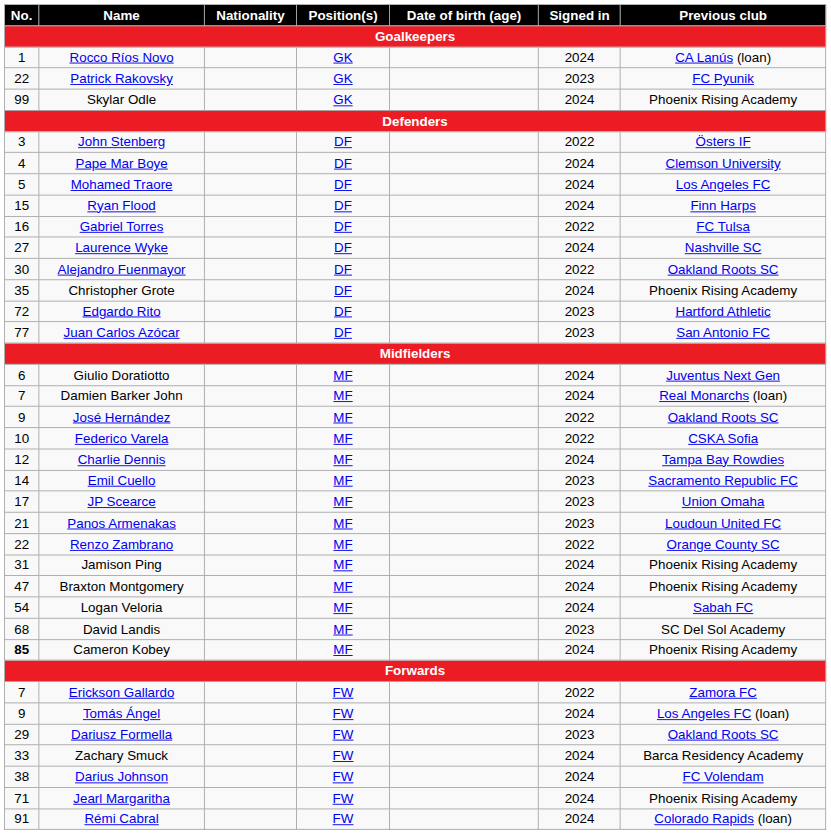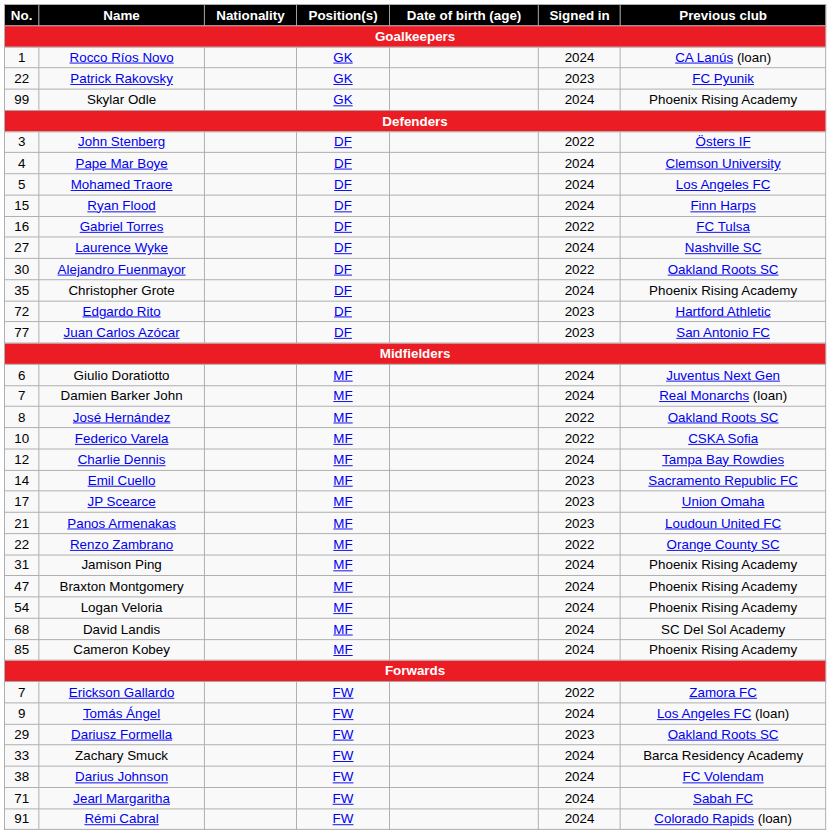 <table class="wikitable" style="text-align:center; font-size:90%; width:100%;">
 <tr>
 <th style="background:#000; color:white; text-align:center;">No.</th>
 <th style="background:#000; color:white; text-align:center;">Name</th>
 <th style="background:#000; color:white; text-align:center;">Nationality</th>
 <th style="background:#000; color:white; text-align:center;">Position(s)</th>
 <th style="background:#000; color:white; text-align:center;">Date of birth (age)</th>
 <th style="background:#000; color:white; text-align:center;">Signed in</th>
 <th style="background:#000; color:white; text-align:center;">Previous club</th>
 </tr>
 <tr>
 <th colspan=9 style="background:#EC1C24; color:white; text-align:center;">Goalkeepers</th>
 </tr>
 <tr>
 <td>1</td>
 <td><a href='#'>Rocco Ríos Novo</a></td>
 <td></td>
 <td><a href='#'>GK</a></td>
 <td></td>
 <td>2024</td>
 <td> <a href='#'>CA Lanús</a> (loan)</td>
 </tr>
 <tr>
 <td>22</td>
 <td><a href='#'>Patrick Rakovsky</a></td>
 <td></td>
 <td><a href='#'>GK</a></td>
 <td></td>
 <td>2023</td>
 <td> <a href='#'>FC Pyunik</a></td>
 </tr>
 <tr>
 <td>99</td>
 <td>Skylar Odle</td>
 <td></td>
 <td><a href='#'>GK</a></td>
 <td></td>
 <td>2024</td>
 <td> Phoenix Rising Academy </td>
 </tr>
 <tr>
 <th colspan=9 style="background:#EC1C24; color:white; text-align:center;">Defenders</th>
 </tr>
 <tr>
 <td>3</td>
 <td><a href='#'>John Stenberg</a></td>
 <td></td>
 <td><a href='#'>DF</a></td>
 <td></td>
 <td>2022</td>
 <td> <a href='#'>Östers IF</a></td>
 </tr>
 <tr>
 <td>4</td>
 <td><a href='#'>Pape Mar Boye</a></td>
 <td></td>
 <td><a href='#'>DF</a></td>
 <td></td>
 <td>2024</td>
 <td> <a href='#'>Clemson University</a></td>
 </tr>
 <tr>
 <td>5</td>
 <td><a href='#'>Mohamed Traore</a></td>
 <td></td>
 <td><a href='#'>DF</a></td>
 <td></td>
 <td>2024</td>
 <td> <a href='#'>Los Angeles FC</a></td>
 </tr>
 <tr>
 <td>15</td>
 <td><a href='#'>Ryan Flood</a></td>
 <td></td>
 <td><a href='#'>DF</a></td>
 <td></td>
 <td>2024</td>
 <td> <a href='#'>Finn Harps</a></td>
 </tr>
 <tr>
 <td>16</td>
 <td><a href='#'>Gabriel Torres</a></td>
 <td></td>
 <td><a href='#'>DF</a></td>
 <td></td>
 <td>2022</td>
 <td> <a href='#'>FC Tulsa</a></td>
 </tr>
 <tr>
 <td>27</td>
 <td><a href='#'>Laurence Wyke</a></td>
 <td></td>
 <td><a href='#'>DF</a></td>
 <td></td>
 <td>2024</td>
 <td> <a href='#'>Nashville SC</a></td>
 </tr>
 <tr>
 <td>30</td>
 <td><a href='#'>Alejandro Fuenmayor</a></td>
 <td></td>
 <td><a href='#'>DF</a></td>
 <td></td>
 <td>2022</td>
 <td> <a href='#'>Oakland Roots SC</a></td>
 </tr>
 <tr>
 <td>35</td>
 <td>Christopher Grote</td>
 <td></td>
 <td><a href='#'>DF</a></td>
 <td></td>
 <td>2024</td>
 <td> Phoenix Rising Academy </td>
 </tr>
 <tr>
 <td>72</td>
 <td><a href='#'>Edgardo Rito</a></td>
 <td></td>
 <td><a href='#'>DF</a></td>
 <td></td>
 <td>2023</td>
 <td> <a href='#'>Hartford Athletic</a></td>
 </tr>
 <tr>
 <td>77</td>
 <td><a href='#'>Juan Carlos Azócar</a></td>
 <td></td>
 <td><a href='#'>DF</a></td>
 <td></td>
 <td>2023</td>
 <td> <a href='#'>San Antonio FC</a></td>
 </tr>
 <tr>
 <th colspan=9 style="background:#EC1C24; color:white; text-align:center;">Midfielders</th>
 </tr>
 <tr>
 <td>6</td>
 <td>Giulio Doratiotto</td>
 <td></td>
 <td><a href='#'>MF</a></td>
 <td></td>
 <td>2024</td>
 <td> <a href='#'>Juventus Next Gen</a></td>
 </tr>
 <tr>
 <td>7</td>
 <td>Damien Barker John</td>
 <td></td>
 <td><a href='#'>MF</a></td>
 <td></td>
 <td>2024</td>
 <td> <a href='#'>Real Monarchs</a> (loan)</td>
 </tr>
 <tr>
-<td>9</td>
+<td>8</td>
 <td><a href='#'>José Hernández</a></td>
 <td></td>
 <td><a href='#'>MF</a></td>
 <td></td>
 <td>2022</td>
 <td> <a href='#'>Oakland Roots SC</a></td>
 </tr>
 <tr>
 <td>10</td>
 <td><a href='#'>Federico Varela</a></td>
 <td></td>
 <td><a href='#'>MF</a></td>
 <td></td>
 <td>2022</td>
 <td> <a href='#'>CSKA Sofia</a></td>
 </tr>
 <tr>
 <td>12</td>
 <td><a href='#'>Charlie Dennis</a></td>
 <td></td>
 <td><a href='#'>MF</a></td>
 <td></td>
 <td>2024</td>
 <td> <a href='#'>Tampa Bay Rowdies</a></td>
 </tr>
 <tr>
 <td>14</td>
 <td><a href='#'>Emil Cuello</a></td>
 <td></td>
 <td><a href='#'>MF</a></td>
 <td></td>
 <td>2023</td>
 <td> <a href='#'>Sacramento Republic FC</a></td>
 </tr>
 <tr>
 <td>17</td>
 <td><a href='#'>JP Scearce</a></td>
 <td></td>
 <td><a href='#'>MF</a></td>
 <td></td>
 <td>2023</td>
 <td> <a href='#'>Union Omaha</a></td>
 </tr>
 <tr>
 <td>21</td>
 <td><a href='#'>Panos Armenakas</a></td>
 <td></td>
 <td><a href='#'>MF</a></td>
 <td></td>
 <td>2023</td>
 <td> <a href='#'>Loudoun United FC</a></td>
 </tr>
 <tr>
 <td>22</td>
 <td><a href='#'>Renzo Zambrano</a></td>
 <td></td>
 <td><a href='#'>MF</a></td>
 <td></td>
 <td>2022</td>
 <td> <a href='#'>Orange County SC</a></td>
 </tr>
 <tr>
 <td>31</td>
 <td>Jamison Ping</td>
 <td></td>
 <td><a href='#'>MF</a></td>
 <td></td>
 <td>2024</td>
 <td> Phoenix Rising Academy </td>
 </tr>
 <tr>
 <td>47</td>
 <td>Braxton Montgomery</td>
 <td></td>
 <td><a href='#'>MF</a></td>
 <td></td>
 <td>2024</td>
 <td> Phoenix Rising Academy </td>
 </tr>
 <tr>
 <td>54</td>
 <td>Logan Veloria</td>
 <td></td>
 <td><a href='#'>MF</a></td>
 <td></td>
 <td>2024</td>
-<td> <a href='#'>Sabah FC</a></td>
+<td> Phoenix Rising Academy </td>
 </tr>
 <tr>
 <td>68</td>
 <td>David Landis</td>
 <td></td>
 <td><a href='#'>MF</a></td>
 <td></td>
-<td>2023</td>
+<td>2024</td>
 <td> SC Del Sol Academy </td>
 </tr>
 <tr>
-<td><strong>85</strong></td>
+<td>85</td>
 <td>Cameron Kobey</td>
 <td></td>
 <td><a href='#'>MF</a></td>
 <td></td>
 <td>2024</td>
 <td> Phoenix Rising Academy </td>
 </tr>
 <tr>
 <th colspan=9 style="background:#EC1C24; color:white; text-align:center;">Forwards</th>
 </tr>
 <tr>
 <td>7</td>
 <td><a href='#'>Erickson Gallardo</a></td>
 <td></td>
 <td><a href='#'>FW</a></td>
 <td></td>
 <td>2022</td>
 <td> <a href='#'>Zamora FC</a></td>
 </tr>
 <tr>
 <td>9</td>
 <td><a href='#'>Tomás Ángel</a></td>
 <td></td>
 <td><a href='#'>FW</a></td>
 <td></td>
 <td>2024</td>
 <td> <a href='#'>Los Angeles FC</a> (loan)</td>
 </tr>
 <tr>
 <td>29</td>
 <td><a href='#'>Dariusz Formella</a></td>
 <td></td>
 <td><a href='#'>FW</a></td>
 <td></td>
 <td>2023</td>
 <td> <a href='#'>Oakland Roots SC</a></td>
 </tr>
 <tr>
 <td>33</td>
 <td>Zachary Smuck</td>
 <td></td>
 <td><a href='#'>FW</a></td>
 <td></td>
 <td>2024</td>
 <td> Barca Residency Academy </td>
 </tr>
 <tr>
 <td>38</td>
 <td><a href='#'>Darius Johnson</a></td>
 <td></td>
 <td><a href='#'>FW</a></td>
 <td></td>
 <td>2024</td>
 <td> <a href='#'>FC Volendam</a></td>
 </tr>
 <tr>
 <td>71</td>
 <td><a href='#'>Jearl Margaritha</a></td>
 <td></td>
 <td><a href='#'>FW</a></td>
 <td></td>
 <td>2024</td>
-<td> Phoenix Rising Academy </td>
+<td> <a href='#'>Sabah FC</a></td>
 </tr>
 <tr>
 <td>91</td>
 <td><a href='#'>Rémi Cabral</a></td>
 <td></td>
 <td><a href='#'>FW</a></td>
 <td></td>
 <td>2024</td>
 <td> <a href='#'>Colorado Rapids</a> (loan)</td>
 </tr>
 </table>
